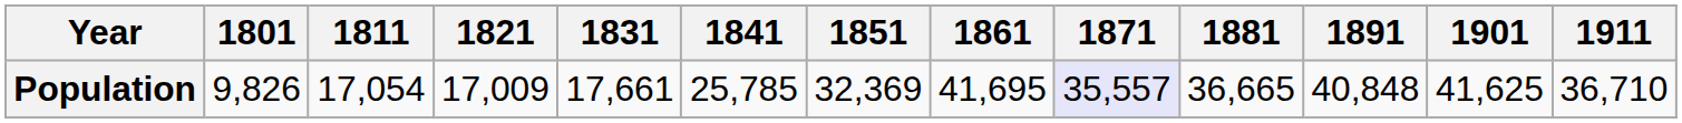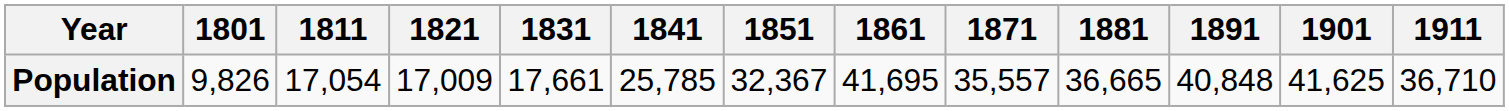 <table class="wikitable">
 <tr>
 <th>Year</th>
 <th>1801</th>
 <th>1811</th>
 <th>1821</th>
 <th>1831</th>
 <th>1841</th>
 <th>1851</th>
 <th>1861</th>
 <th>1871</th>
 <th>1881</th>
 <th>1891</th>
 <th>1901</th>
 <th>1911</th>
 </tr>
 <tr>
 <th>Population</th>
 <td>9,826</td>
 <td>17,054</td>
 <td>17,009</td>
 <td>17,661</td>
 <td>25,785</td>
-<td>32,369</td>
+<td>32,367</td>
 <td>41,695</td>
-<td style="background: lavender;">35,557</td>
+<td>35,557</td>
 <td>36,665</td>
 <td>40,848</td>
 <td>41,625</td>
 <td>36,710</td>
 </tr>
 </table>
